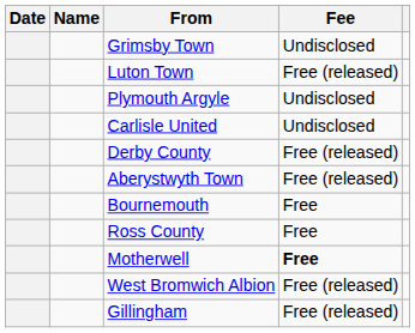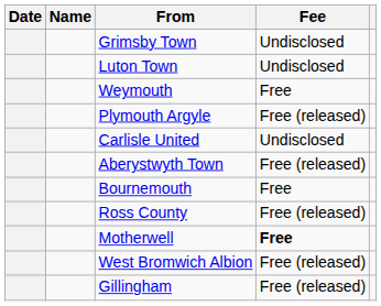 <table class="wikitable sortable plainrowheaders">
 <tr>
 <th scope=col>Date</th>
 <th scope=col>Name</th>
 <th scope=col>From</th>
 <th scope=col>Fee</th>
 <th scope=col class=unsortable></th>
 </tr>
 <tr>
 <th scope=row></th>
 <td></td>
 <td><a href='#'>Grimsby Town</a></td>
 <td>Undisclosed</td>
 <td style="text-align:center"></td>
 </tr>
 <tr>
 <th scope=row></th>
 <td></td>
 <td><a href='#'>Luton Town</a></td>
-<td>Free (released)</td>
+<td>Undisclosed</td>
+<td style="text-align:center"></td>
+</tr>
+<tr>
+<th scope=row></th>
+<td></td>
+<td><a href='#'>Weymouth</a></td>
+<td>Free</td>
 <td style="text-align:center"></td>
 </tr>
 <tr Brazilian snapped up by Glovers>
 <th scope=row></th>
 <td></td>
 <td><a href='#'>Plymouth Argyle</a></td>
-<td>Undisclosed</td>
+<td>Free (released)</td>
 <td style="text-align:center"></td>
 </tr>
 <tr>
 <th scope=row></th>
 <td></td>
 <td><a href='#'>Carlisle United</a></td>
 <td>Undisclosed</td>
-<td style="text-align:center"></td>
-</tr>
-<tr>
-<th scope=row></th>
-<td></td>
-<td><a href='#'>Derby County</a></td>
-<td>Free (released)</td>
 <td style="text-align:center"></td>
 </tr>
 <tr>
 <th scope=row></th>
 <td></td>
 <td><a href='#'>Aberystwyth Town</a></td>
 <td>Free (released)</td>
 <td style="text-align:center"></td>
 </tr>
 <tr>
 <th scope=row></th>
 <td></td>
 <td><a href='#'>Bournemouth</a></td>
 <td>Free</td>
 <td style="text-align:center"></td>
 </tr>
 <tr>
 <th scope=row></th>
 <td></td>
 <td><a href='#'>Ross County</a></td>
-<td>Free</td>
+<td>Free (released)</td>
 <td style="text-align:center"></td>
 </tr>
 <tr>
 <th scope=row></th>
 <td></td>
 <td><a href='#'>Motherwell</a></td>
 <td><strong>Free</strong></td>
 <td style="text-align:center"></td>
 </tr>
 <tr>
 <th scope=row></th>
 <td></td>
 <td><a href='#'>West Bromwich Albion</a></td>
 <td>Free (released)</td>
 <td style="text-align:center"></td>
 </tr>
 <tr>
 <th scope=row></th>
 <td></td>
 <td><a href='#'>Gillingham</a></td>
 <td>Free (released)</td>
 <td style="text-align:center"></td>
 </tr>
 </table>
